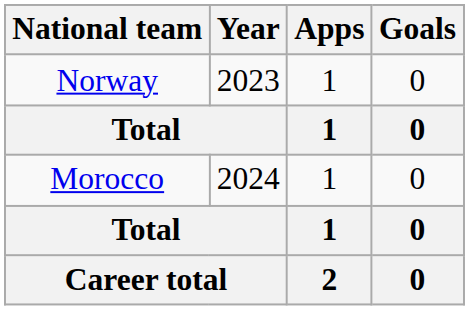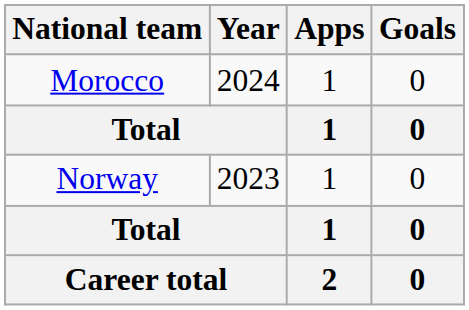 <table class="wikitable" style="text-align:center">
 <tr>
 <th>National team</th>
 <th>Year</th>
 <th>Apps</th>
 <th>Goals</th>
 </tr>
 <tr>
-<td><a href='#'>Norway</a></td>
-<td>2023</td>
+<td rowspan="1"><a href='#'>Morocco</a></td>
+<td>2024</td>
 <td>1</td>
 <td>0</td>
 </tr>
 <tr>
 <th colspan="2">Total</th>
 <th>1</th>
 <th>0</th>
 </tr>
 <tr>
-<td rowspan="1"><a href='#'>Morocco</a></td>
-<td>2024</td>
+<td><a href='#'>Norway</a></td>
+<td>2023</td>
 <td>1</td>
 <td>0</td>
 </tr>
 <tr>
 <th colspan="2">Total</th>
 <th>1</th>
 <th>0</th>
 </tr>
 <tr>
 <th colspan="2">Career total</th>
 <th>2</th>
 <th>0</th>
 </tr>
 </table>
